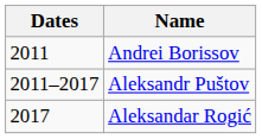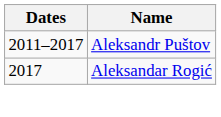 <table class="wikitable">
 <tr>
 <th>Dates</th>
 <th>Name</th>
-</tr>
-<tr>
-<td>2011</td>
-<td> <a href='#'>Andrei Borissov</a></td>
 </tr>
 <tr>
 <td>2011–2017</td>
 <td> <a href='#'>Aleksandr Puštov</a></td>
 </tr>
 <tr>
 <td>2017</td>
 <td> <a href='#'>Aleksandar Rogić</a></td>
 </tr>
 </table>
